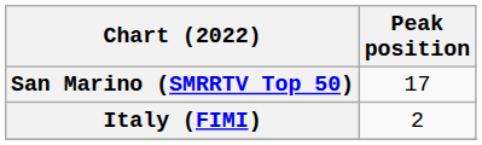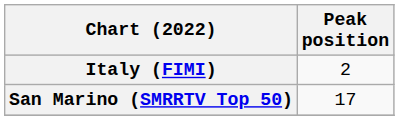 <table class="wikitable sortable plainrowheaders" style="text-align:center">
 <tr>
 <th scope="col">Chart (2022)</th>
 <th scope="col">Peak<br>position</th>
 </tr>
 <tr>
+<th scope="row">Italy (<a href='#'>FIMI</a>)</th>
+<td>2</td>
+</tr>
+<tr>
 <th scope="row">San Marino (<a href='#'>SMRRTV Top 50</a>)</th>
 <td>17</td>
 </tr>
 <tr>
-<th scope="row">Italy (<a href='#'>FIMI</a>)</th>
-<td>2</td>
-</tr>
-<tr>
 </tr>
 </table>
